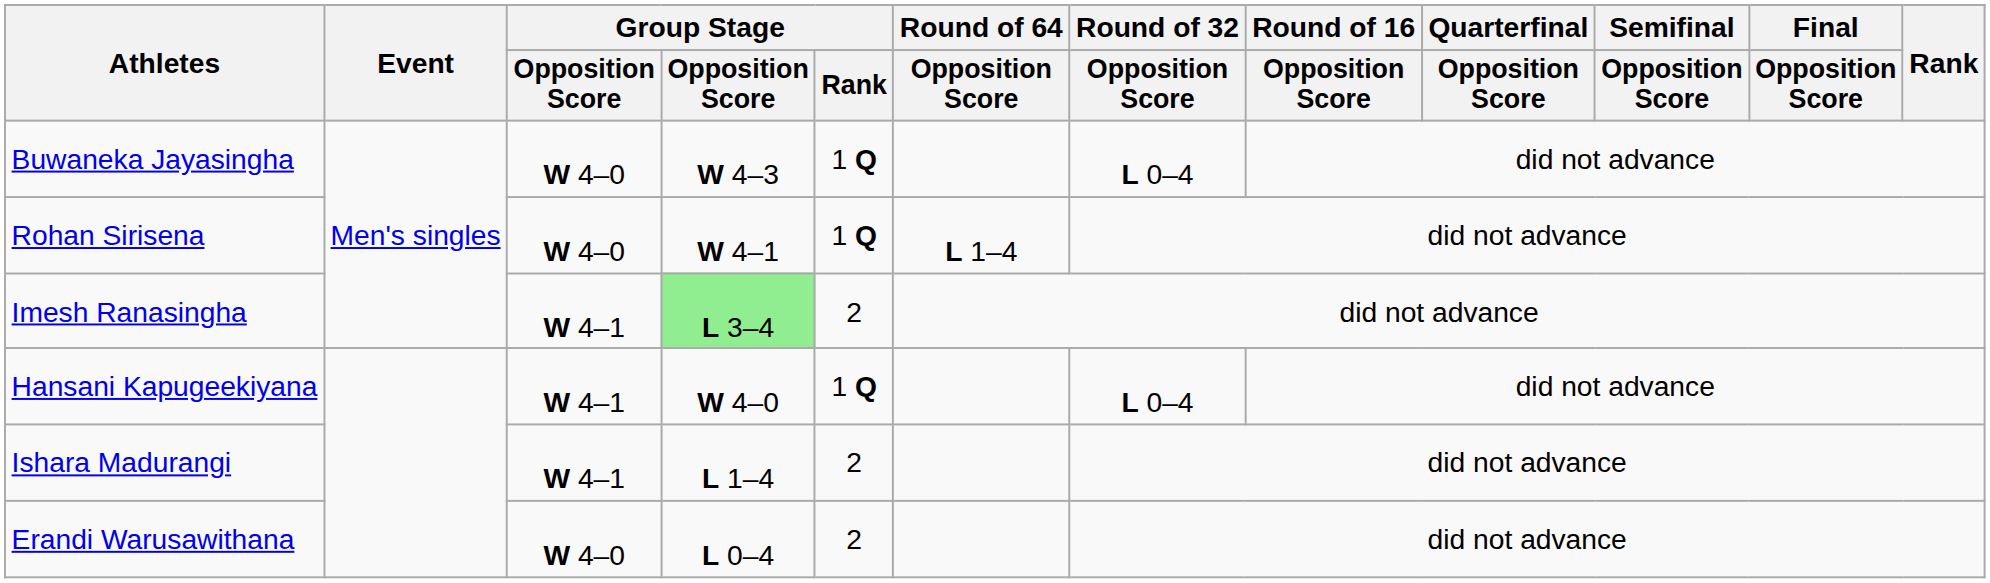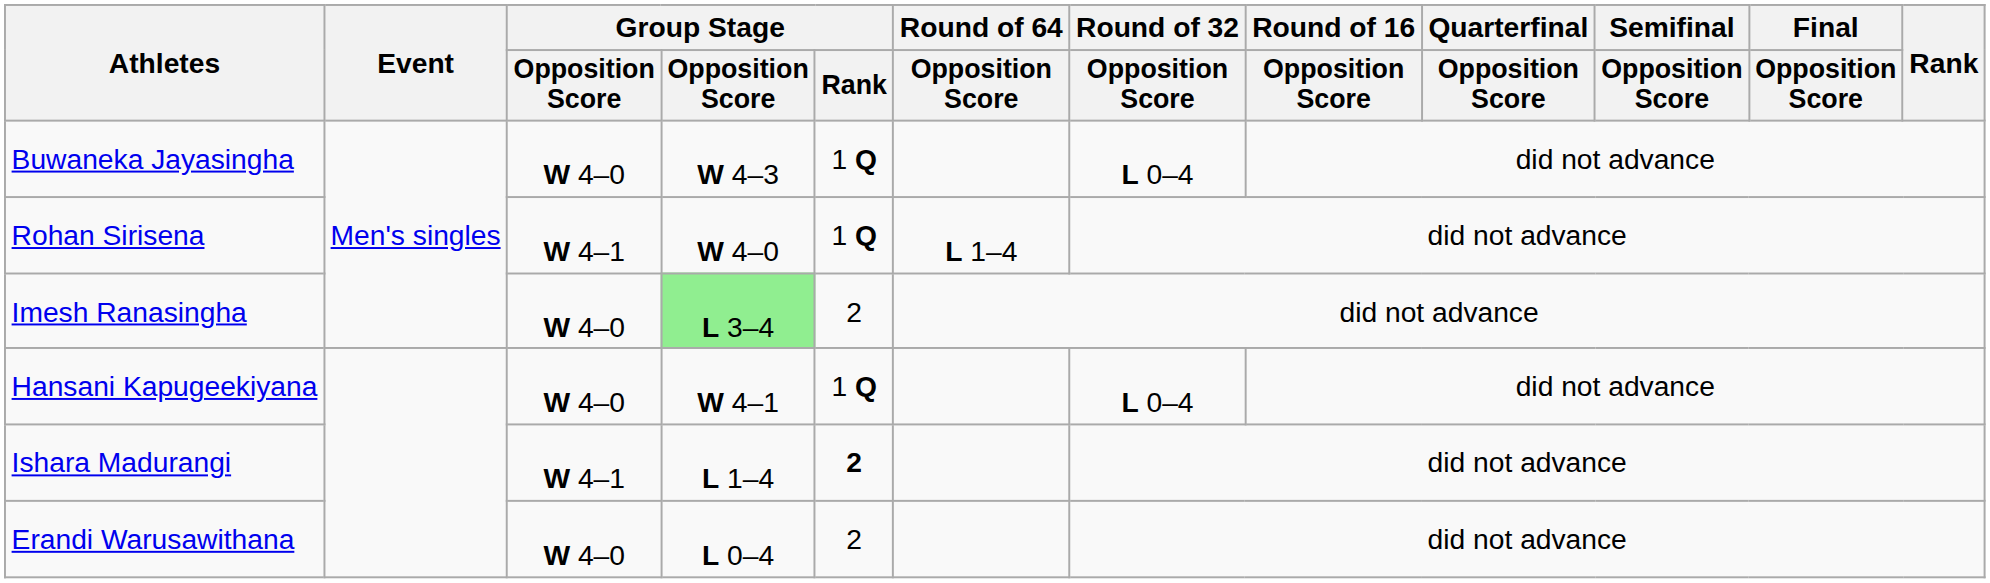 <table class="wikitable" style="font-size:90%">
 <tr>
 <th rowspan=2>Athletes</th>
 <th rowspan=2>Event</th>
 <th colspan=3>Group Stage</th>
 <th>Round of 64</th>
 <th>Round of 32</th>
 <th>Round of 16</th>
 <th>Quarterfinal</th>
 <th>Semifinal</th>
 <th>Final</th>
 <th rowspan=2>Rank</th>
 </tr>
 <tr style="font-size:95%">
 <th>Opposition<br>Score</th>
 <th>Opposition<br>Score</th>
 <th>Rank</th>
 <th>Opposition<br>Score</th>
 <th>Opposition<br>Score</th>
 <th>Opposition<br>Score</th>
 <th>Opposition<br>Score</th>
 <th>Opposition<br>Score</th>
 <th>Opposition<br>Score</th>
 </tr>
 <tr align=center>
 <td align=left><a href='#'>Buwaneka Jayasingha</a></td>
 <td align=left rowspan=3><a href='#'>Men's singles</a></td>
 <td><br><strong>W</strong> 4–0</td>
 <td><br><strong>W</strong> 4–3</td>
 <td>1 <strong>Q</strong></td>
 <td></td>
 <td><br><strong>L</strong> 0–4</td>
 <td colspan=5>did not advance</td>
 </tr>
 <tr align=center>
 <td align=left><a href='#'>Rohan Sirisena</a></td>
+<td><br><strong>W</strong> 4–1</td>
 <td><br><strong>W</strong> 4–0</td>
-<td><br><strong>W</strong> 4–1</td>
 <td>1 <strong>Q</strong></td>
 <td><br><strong>L</strong> 1–4</td>
 <td colspan=6>did not advance</td>
 </tr>
 <tr align=center>
 <td align=left><a href='#'>Imesh Ranasingha</a></td>
-<td><br><strong>W</strong> 4–1</td>
+<td><br><strong>W</strong> 4–0</td>
 <td style="background: lightgreen;"><br><strong>L</strong> 3–4</td>
 <td>2</td>
 <td colspan=7>did not advance</td>
 </tr>
 <tr align=center>
 <td align=left><a href='#'>Hansani Kapugeekiyana</a></td>
 <td align=left rowspan=3></td>
+<td><br><strong>W</strong> 4–0</td>
 <td><br><strong>W</strong> 4–1</td>
-<td><br><strong>W</strong> 4–0</td>
 <td>1 <strong>Q</strong></td>
 <td></td>
 <td><br><strong>L</strong> 0–4</td>
 <td colspan=5>did not advance</td>
 </tr>
 <tr align=center>
 <td align=left><a href='#'>Ishara Madurangi</a></td>
 <td><br><strong>W</strong> 4–1</td>
 <td><br><strong>L</strong> 1–4</td>
-<td>2</td>
+<td><strong>2</strong></td>
 <td></td>
 <td colspan=6>did not advance</td>
 </tr>
 <tr align=center>
 <td align=left><a href='#'>Erandi Warusawithana</a></td>
 <td><br><strong>W</strong> 4–0</td>
 <td><br><strong>L</strong> 0–4</td>
 <td>2</td>
 <td></td>
 <td colspan=6>did not advance</td>
 </tr>
 </table>
